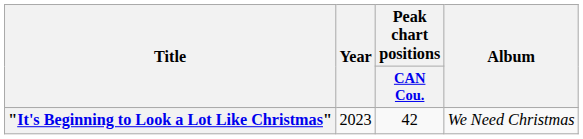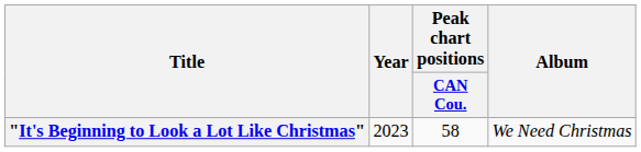 <table class="wikitable plainrowheaders" style="text-align:center;">
 <tr>
 <th scope="col" rowspan="2">Title</th>
 <th scope="col" rowspan="2">Year</th>
 <th scope="col" colspan="1">Peak chart positions</th>
 <th scope="col" rowspan="2">Album</th>
 </tr>
 <tr>
 <th scope="col" style="width:2.5em;font-size:90%;"><a href='#'>CAN<br>Cou.</a><br></th>
 </tr>
 <tr>
 <th scope="row">"<a href='#'>It's Beginning to Look a Lot Like Christmas</a>"</th>
 <td>2023</td>
-<td>42</td>
+<td>58</td>
 <td><em>We Need Christmas</em></td>
 </tr>
 </table>
